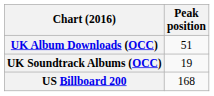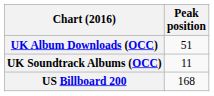 <table class="wikitable sortable plainrowheaders" style="text-align:center">
 <tr>
 <th scope="col">Chart (2016)</th>
 <th scope="col">Peak<br>position</th>
 </tr>
 <tr>
 <th scope="row"><a href='#'>UK Album Downloads</a> (<a href='#'>OCC</a>)</th>
 <td>51</td>
 </tr>
 <tr>
 <th scope="row">UK Soundtrack Albums (<a href='#'>OCC</a>)</th>
-<td>19</td>
+<td>11</td>
 </tr>
 <tr>
 <th scope="row">US <a href='#'>Billboard 200</a></th>
 <td>168</td>
 </tr>
 </table>
